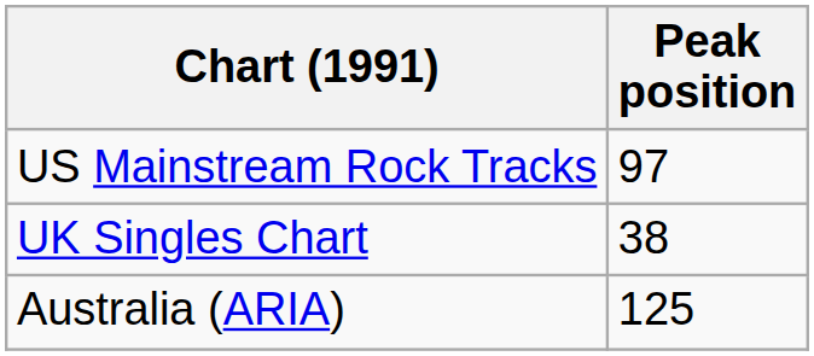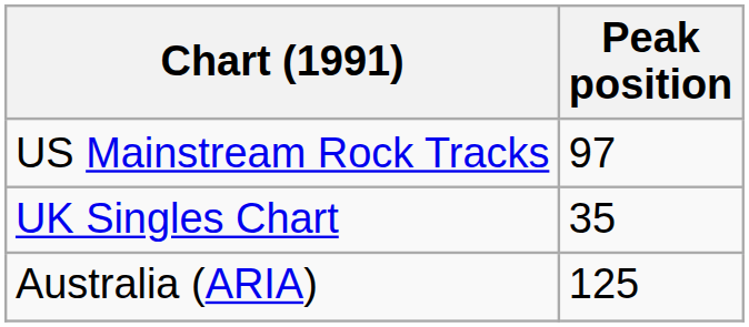 <table class="wikitable plainrowheaders" style="text-align:center">
 <tr>
 <th align="left">Chart (1991)</th>
 <th align="left">Peak<br>position</th>
 </tr>
 <tr>
 <td align="left">US <a href='#'>Mainstream Rock Tracks</a></td>
 <td align="left">97</td>
 </tr>
 <tr>
 <td align="left"><a href='#'>UK Singles Chart</a></td>
-<td align="left">38</td>
+<td align="left">35</td>
 </tr>
 <tr>
 <td align="left">Australia (<a href='#'>ARIA</a>)</td>
 <td align="left">125</td>
 </tr>
 </table>
